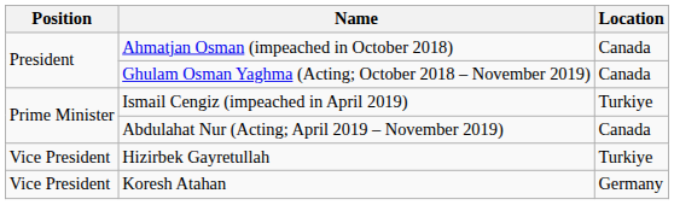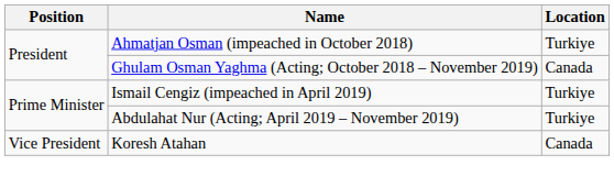 <table class="wikitable" border="1">
 <tr>
 <th>Position</th>
 <th>Name</th>
 <th>Location</th>
 </tr>
 <tr>
 <td rowspan="2">President</td>
 <td><a href='#'>Ahmatjan Osman</a> (impeached in October 2018)</td>
-<td>Canada</td>
+<td>Turkiye</td>
 </tr>
 <tr>
 <td><a href='#'>Ghulam Osman Yaghma</a> (Acting; October 2018 – November 2019)</td>
 <td>Canada</td>
 </tr>
 <tr>
 <td rowspan="2">Prime Minister</td>
 <td>Ismail Cengiz (impeached in April 2019)</td>
 <td>Turkiye</td>
 </tr>
 <tr>
 <td>Abdulahat Nur (Acting; April 2019 – November 2019)</td>
-<td>Canada</td>
-</tr>
-<tr>
-<td>Vice President</td>
-<td>Hizirbek Gayretullah</td>
 <td>Turkiye</td>
 </tr>
 <tr>
 <td>Vice President</td>
 <td>Koresh Atahan</td>
-<td>Germany</td>
+<td>Canada</td>
 </tr>
 </table>
